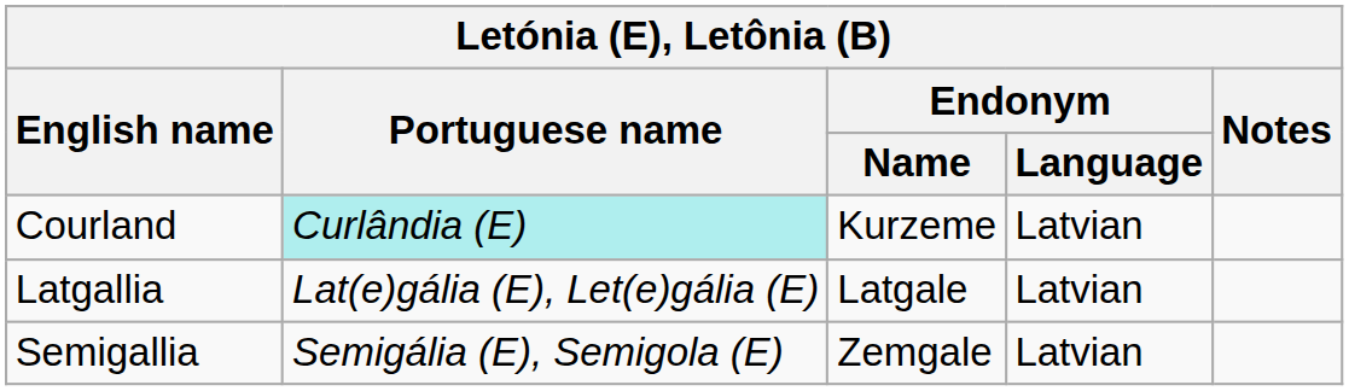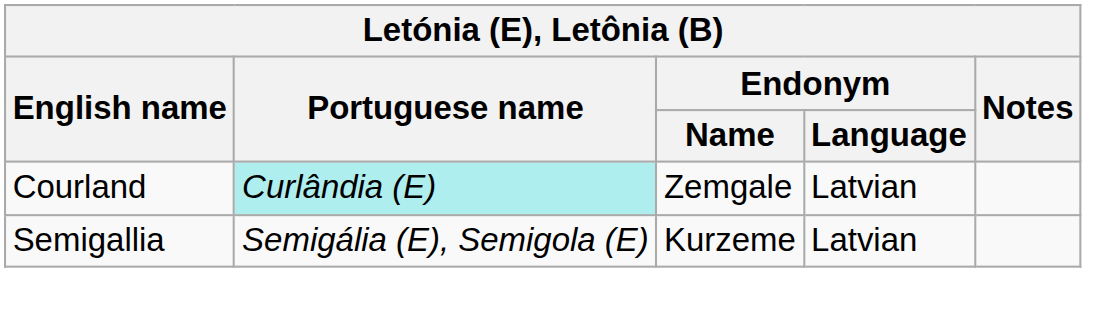 <table class="wikitable sortable">
 <tr>
 <th colspan="5"> Letónia (E), Letônia (B)</th>
 </tr>
 <tr>
 <th rowspan="2">English name</th>
 <th rowspan="2">Portuguese name</th>
 <th colspan="2">Endonym</th>
 <th rowspan="2">Notes</th>
 </tr>
 <tr>
 <th>Name</th>
 <th>Language</th>
 </tr>
 <tr>
 <td>Courland</td>
 <td style="background: paleturquoise;"><em>Curlândia (E)</em></td>
-<td>Kurzeme</td>
-<td>Latvian</td>
-<td></td>
-</tr>
-<tr>
-<td>Latgallia</td>
-<td><em>Lat(e)gália (E), Let(e)gália (E)</em></td>
-<td>Latgale</td>
+<td>Zemgale</td>
 <td>Latvian</td>
 <td></td>
 </tr>
 <tr>
 <td>Semigallia</td>
 <td><em>Semigália (E), Semigola (E)</em></td>
-<td>Zemgale</td>
+<td>Kurzeme</td>
 <td>Latvian</td>
 <td></td>
 </tr>
 </table>
